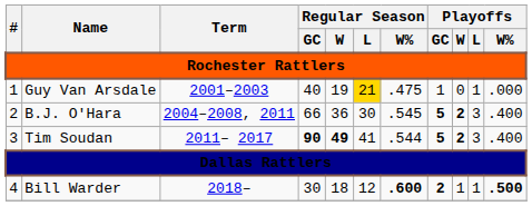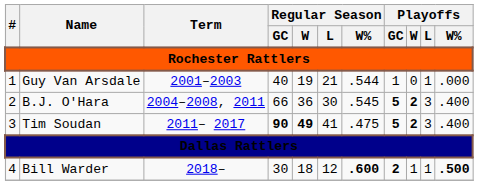 <table class="wikitable">
 <tr>
 <th rowspan="2">#</th>
 <th rowspan="2">Name</th>
 <th rowspan="2">Term</th>
 <th colspan="4">Regular Season</th>
 <th colspan="4">Playoffs</th>
 </tr>
 <tr>
 <th>GC</th>
 <th>W</th>
 <th>L</th>
 <th>W%</th>
 <th>GC</th>
 <th>W</th>
 <th>L</th>
 <th>W%</th>
 </tr>
 <tr>
 <td colspan="16" align="center" style="border:2px solid #845A4A; background-color:#FF5800"><span><strong>Rochester Rattlers</strong></span></td>
 </tr>
 <tr>
 <td align=center>1</td>
 <td>Guy Van Arsdale</td>
 <td align=center><a href='#'>2001</a>–<a href='#'>2003</a></td>
 <td align=center>40</td>
 <td align=center>19</td>
-<td align=center style="background: gold;">21</td>
-<td align=center>.475</td>
+<td align=center>21</td>
+<td align=center>.544</td>
 <td align=center>1</td>
 <td align=center>0</td>
 <td align=center>1</td>
 <td align=center>.000</td>
 </tr>
 <tr>
 <td align=center>2</td>
 <td>B.J. O'Hara</td>
 <td align=center><a href='#'>2004</a>–<a href='#'>2008</a>, <a href='#'>2011</a></td>
 <td align=center>66</td>
 <td align=center>36</td>
 <td align=center>30</td>
 <td align=center>.545</td>
 <td align=center><strong>5</strong></td>
 <td align=center><strong>2</strong></td>
 <td align=center>3</td>
 <td align=center>.400</td>
 </tr>
 <tr>
 <td align=center>3</td>
 <td>Tim Soudan</td>
 <td align=center><a href='#'>2011</a>– <a href='#'>2017</a></td>
 <td align=center><strong>90</strong></td>
 <td align=center><strong>49</strong></td>
 <td align=center>41</td>
-<td align=center>.544</td>
+<td align=center>.475</td>
 <td align=center><strong>5</strong></td>
 <td align=center><strong>2</strong></td>
 <td align=center>3</td>
 <td align=center>.400</td>
 </tr>
 <tr>
 <td colspan="16" align="center" style="border:2px solid #845A4A; background-color:#00008B"><span><strong>Dallas Rattlers</strong></span></td>
 </tr>
 <tr>
 <td align=center>4</td>
 <td>Bill Warder</td>
 <td align=center><a href='#'>2018</a>–</td>
 <td align=center>30</td>
 <td align=center>18</td>
 <td align=center>12</td>
 <td align=center><strong>.600</strong></td>
 <td align=center><strong>2</strong></td>
 <td align=center>1</td>
 <td align=center>1</td>
 <td align=center><strong>.500</strong></td>
 </tr>
 <tr>
 </tr>
 </table>
